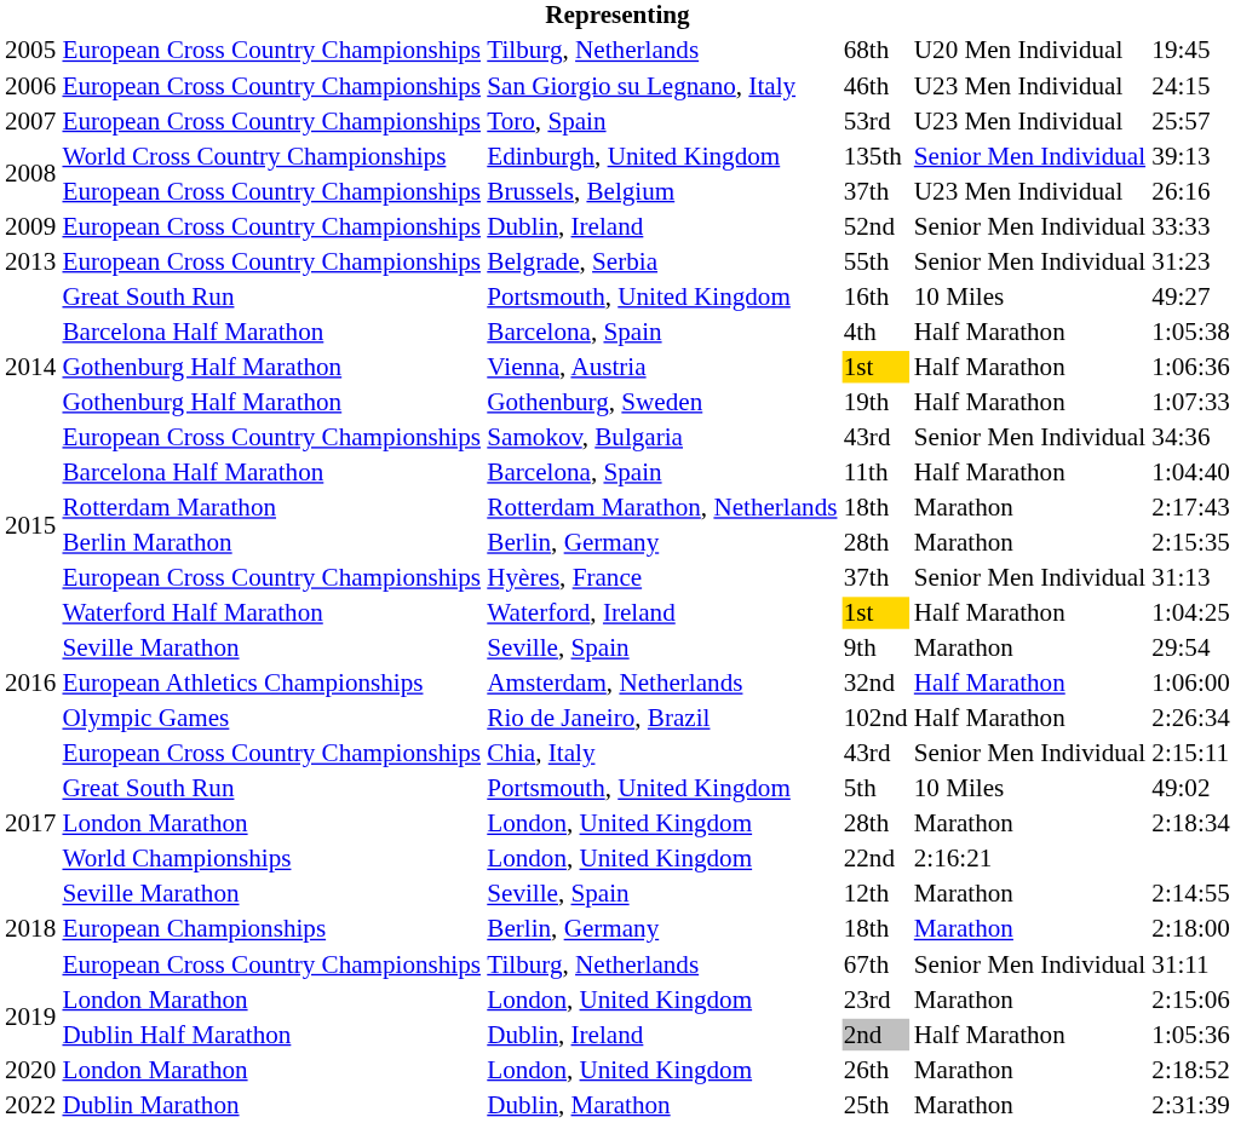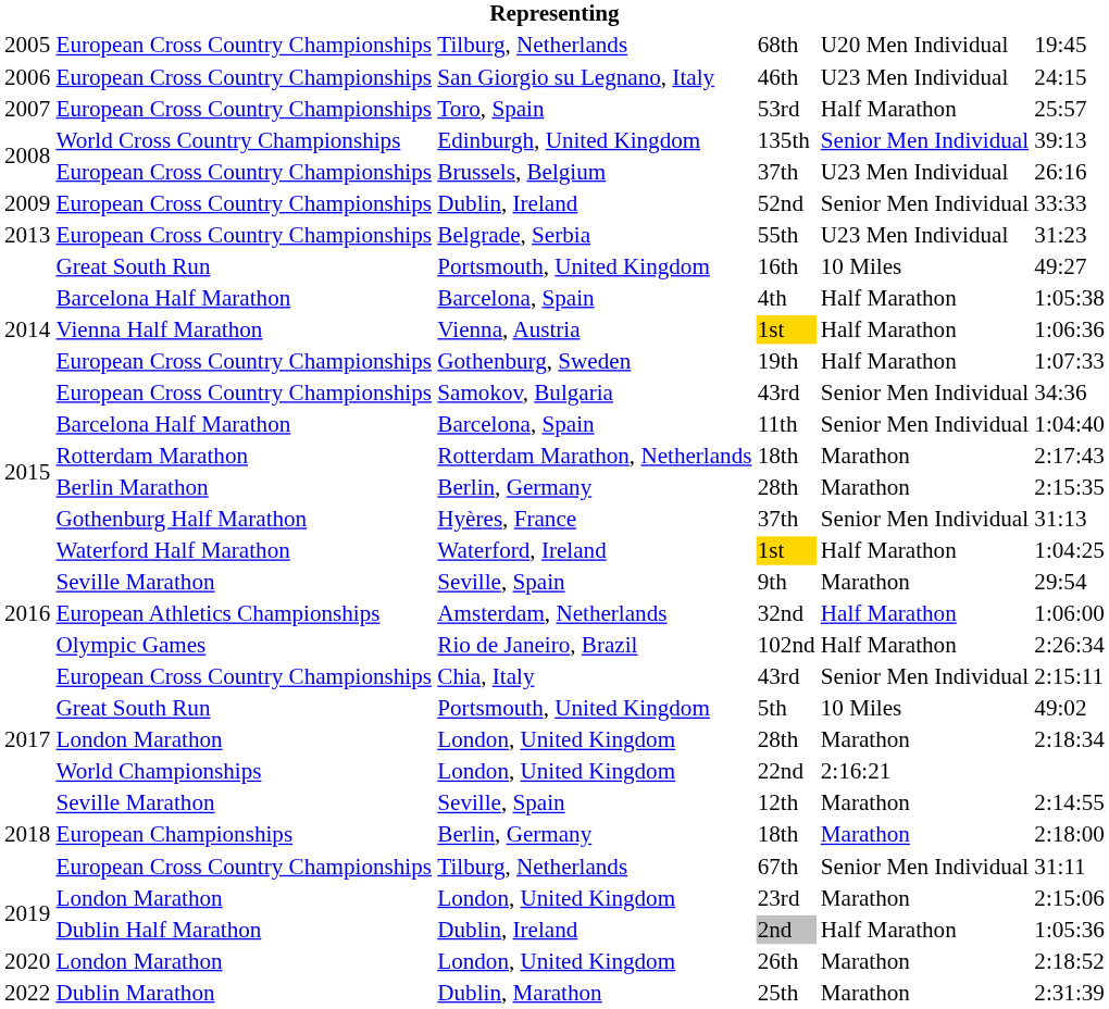 <table>
 <tr>
 <th colspan="6">Representing </th>
 </tr>
 <tr>
 <td>2005</td>
 <td><a href='#'>European Cross Country Championships</a></td>
 <td><a href='#'>Tilburg</a>, <a href='#'>Netherlands</a></td>
 <td>68th</td>
 <td>U20 Men Individual</td>
 <td>19:45</td>
 </tr>
 <tr>
 <td>2006</td>
 <td><a href='#'>European Cross Country Championships</a></td>
 <td><a href='#'>San Giorgio su Legnano</a>, <a href='#'>Italy</a></td>
 <td>46th</td>
 <td>U23 Men Individual</td>
 <td>24:15</td>
 </tr>
 <tr>
 <td>2007</td>
 <td><a href='#'>European Cross Country Championships</a></td>
 <td><a href='#'>Toro</a>, <a href='#'>Spain</a></td>
 <td>53rd</td>
-<td>U23 Men Individual</td>
+<td>Half Marathon</td>
 <td>25:57</td>
 </tr>
 <tr>
 <td rowspan=2>2008</td>
 <td><a href='#'>World Cross Country Championships</a></td>
 <td><a href='#'>Edinburgh</a>, <a href='#'>United Kingdom</a></td>
 <td>135th</td>
 <td><a href='#'>Senior Men Individual</a></td>
 <td>39:13</td>
 </tr>
 <tr>
 <td><a href='#'>European Cross Country Championships</a></td>
 <td><a href='#'>Brussels</a>, <a href='#'>Belgium</a></td>
 <td>37th</td>
 <td>U23 Men Individual</td>
 <td>26:16</td>
 </tr>
 <tr>
 <td>2009</td>
 <td><a href='#'>European Cross Country Championships</a></td>
 <td><a href='#'>Dublin</a>, <a href='#'>Ireland</a></td>
 <td>52nd</td>
 <td>Senior Men Individual</td>
 <td>33:33</td>
 </tr>
 <tr>
 <td>2013</td>
 <td><a href='#'>European Cross Country Championships</a></td>
 <td><a href='#'>Belgrade</a>, <a href='#'>Serbia</a></td>
 <td>55th</td>
-<td>Senior Men Individual</td>
+<td>U23 Men Individual</td>
 <td>31:23</td>
 </tr>
 <tr>
 <td rowspan=5>2014</td>
 <td><a href='#'>Great South Run</a></td>
 <td><a href='#'>Portsmouth</a>, <a href='#'>United Kingdom</a></td>
 <td>16th</td>
 <td>10 Miles</td>
 <td>49:27</td>
 </tr>
 <tr>
 <td><a href='#'>Barcelona Half Marathon</a></td>
 <td><a href='#'>Barcelona</a>, <a href='#'>Spain</a></td>
 <td>4th</td>
 <td>Half Marathon</td>
 <td>1:05:38</td>
 </tr>
 <tr>
-<td><a href='#'>Gothenburg Half Marathon</a></td>
+<td><a href='#'>Vienna Half Marathon</a></td>
 <td><a href='#'>Vienna</a>, <a href='#'>Austria</a></td>
 <td bgcolor=gold>1st</td>
 <td>Half Marathon</td>
 <td>1:06:36</td>
 </tr>
 <tr>
-<td><a href='#'>Gothenburg Half Marathon</a></td>
+<td><a href='#'>European Cross Country Championships</a></td>
 <td><a href='#'>Gothenburg</a>, <a href='#'>Sweden</a></td>
 <td>19th</td>
 <td>Half Marathon</td>
 <td>1:07:33</td>
 </tr>
 <tr>
 <td><a href='#'>European Cross Country Championships</a></td>
 <td><a href='#'>Samokov</a>, <a href='#'>Bulgaria</a></td>
 <td>43rd</td>
 <td>Senior Men Individual</td>
 <td>34:36</td>
 </tr>
 <tr>
 <td rowspan=4>2015</td>
 <td><a href='#'>Barcelona Half Marathon</a></td>
 <td><a href='#'>Barcelona</a>, <a href='#'>Spain</a></td>
 <td>11th</td>
-<td>Half Marathon</td>
+<td>Senior Men Individual</td>
 <td>1:04:40</td>
 </tr>
 <tr>
 <td><a href='#'>Rotterdam Marathon</a></td>
 <td><a href='#'>Rotterdam Marathon</a>, <a href='#'>Netherlands</a></td>
 <td>18th</td>
 <td>Marathon</td>
 <td>2:17:43</td>
 </tr>
 <tr>
 <td><a href='#'>Berlin Marathon</a></td>
 <td><a href='#'>Berlin</a>, <a href='#'>Germany</a></td>
 <td>28th</td>
 <td>Marathon</td>
 <td>2:15:35</td>
 </tr>
 <tr>
-<td><a href='#'>European Cross Country Championships</a></td>
+<td><a href='#'>Gothenburg Half Marathon</a></td>
 <td><a href='#'>Hyères</a>, <a href='#'>France</a></td>
 <td>37th</td>
 <td>Senior Men Individual</td>
 <td>31:13</td>
 </tr>
 <tr>
 <td rowspan=5>2016</td>
 <td><a href='#'>Waterford Half Marathon</a></td>
 <td><a href='#'>Waterford</a>, <a href='#'>Ireland</a></td>
 <td bgcolor=gold>1st</td>
 <td>Half Marathon</td>
 <td>1:04:25</td>
 </tr>
 <tr>
 <td><a href='#'>Seville Marathon</a></td>
 <td><a href='#'>Seville</a>, <a href='#'>Spain</a></td>
 <td>9th</td>
 <td>Marathon</td>
 <td>29:54</td>
 </tr>
 <tr>
 <td><a href='#'>European Athletics Championships</a></td>
 <td><a href='#'>Amsterdam</a>, <a href='#'>Netherlands</a></td>
 <td>32nd</td>
 <td><a href='#'>Half Marathon</a></td>
 <td>1:06:00</td>
 </tr>
 <tr>
 <td><a href='#'>Olympic Games</a></td>
 <td><a href='#'>Rio de Janeiro</a>, <a href='#'>Brazil</a></td>
 <td>102nd</td>
 <td>Half Marathon</td>
 <td>2:26:34</td>
 </tr>
 <tr>
 <td><a href='#'>European Cross Country Championships</a></td>
 <td><a href='#'>Chia</a>, <a href='#'>Italy</a></td>
 <td>43rd</td>
 <td>Senior Men Individual</td>
 <td>2:15:11</td>
 </tr>
 <tr>
 <td rowspan=3>2017</td>
 <td><a href='#'>Great South Run</a></td>
 <td><a href='#'>Portsmouth</a>, <a href='#'>United Kingdom</a></td>
 <td>5th</td>
 <td>10 Miles</td>
 <td>49:02</td>
 </tr>
 <tr>
 <td><a href='#'>London Marathon</a></td>
 <td><a href='#'>London</a>, <a href='#'>United Kingdom</a></td>
 <td>28th</td>
 <td>Marathon</td>
 <td>2:18:34</td>
 </tr>
 <tr>
 <td><a href='#'>World Championships</a></td>
 <td><a href='#'>London</a>, <a href='#'>United Kingdom</a></td>
 <td>22nd</td>
 <td>2:16:21</td>
 </tr>
 <tr>
 <td rowspan=3>2018</td>
 <td><a href='#'>Seville Marathon</a></td>
 <td><a href='#'>Seville</a>, <a href='#'>Spain</a></td>
 <td>12th</td>
 <td>Marathon</td>
 <td>2:14:55</td>
 </tr>
 <tr>
 <td><a href='#'>European Championships</a></td>
 <td><a href='#'>Berlin</a>, <a href='#'>Germany</a></td>
 <td>18th</td>
 <td><a href='#'>Marathon</a></td>
 <td>2:18:00</td>
 </tr>
 <tr>
 <td><a href='#'>European Cross Country Championships</a></td>
 <td><a href='#'>Tilburg</a>, <a href='#'>Netherlands</a></td>
 <td>67th</td>
 <td>Senior Men Individual</td>
 <td>31:11</td>
 </tr>
 <tr>
 <td rowspan=2>2019</td>
 <td><a href='#'>London Marathon</a></td>
 <td><a href='#'>London</a>, <a href='#'>United Kingdom</a></td>
 <td>23rd</td>
 <td>Marathon</td>
 <td>2:15:06</td>
 </tr>
 <tr>
 <td><a href='#'>Dublin Half Marathon</a></td>
 <td><a href='#'>Dublin</a>, <a href='#'>Ireland</a></td>
 <td bgcolor=silver>2nd</td>
 <td>Half Marathon</td>
 <td>1:05:36</td>
 </tr>
 <tr>
 <td>2020</td>
 <td><a href='#'>London Marathon</a></td>
 <td><a href='#'>London</a>, <a href='#'>United Kingdom</a></td>
 <td>26th</td>
 <td>Marathon</td>
 <td>2:18:52</td>
 </tr>
 <tr>
 <td>2022</td>
 <td><a href='#'>Dublin Marathon</a></td>
 <td><a href='#'>Dublin</a>, <a href='#'>Marathon</a></td>
 <td>25th</td>
 <td>Marathon</td>
 <td>2:31:39</td>
 </tr>
 </table>
